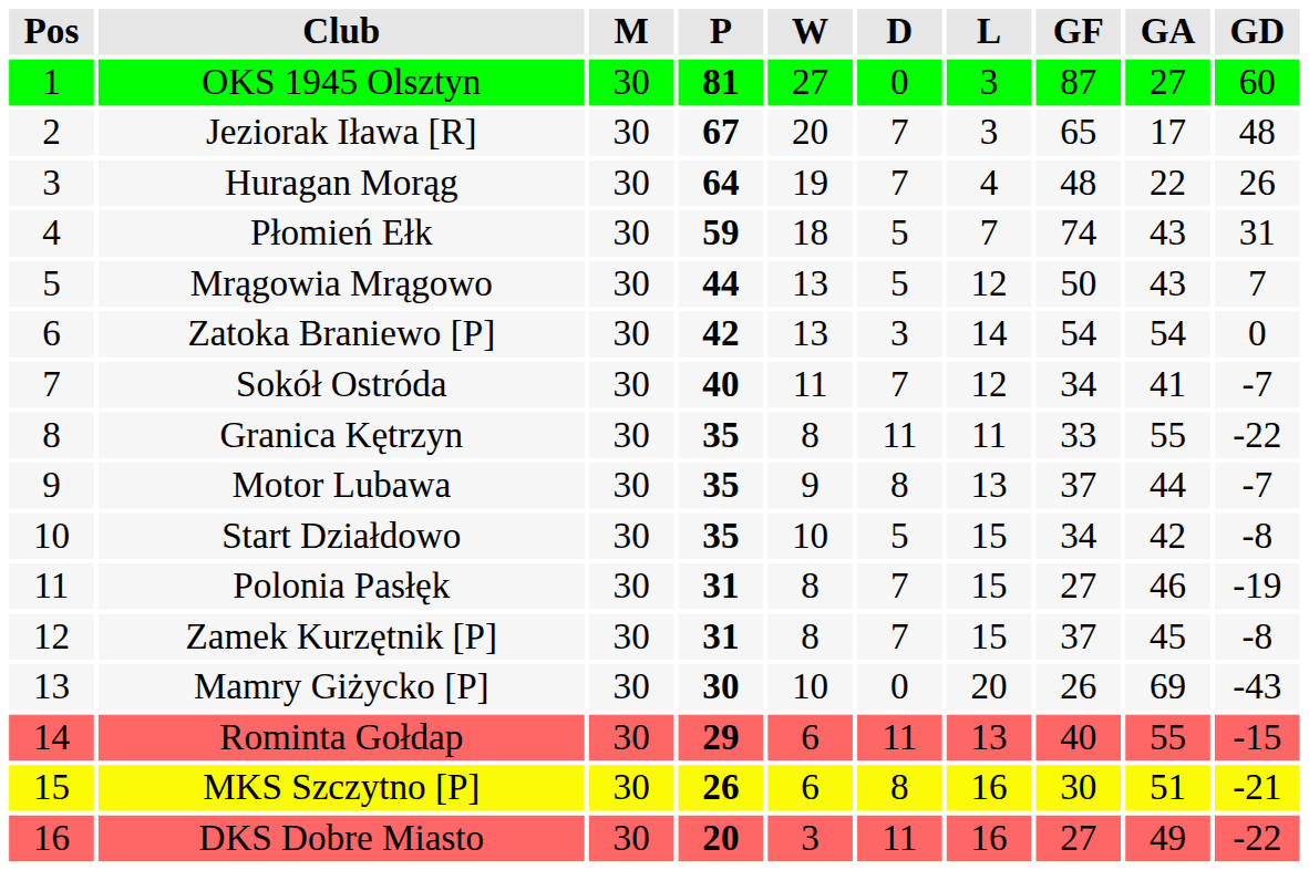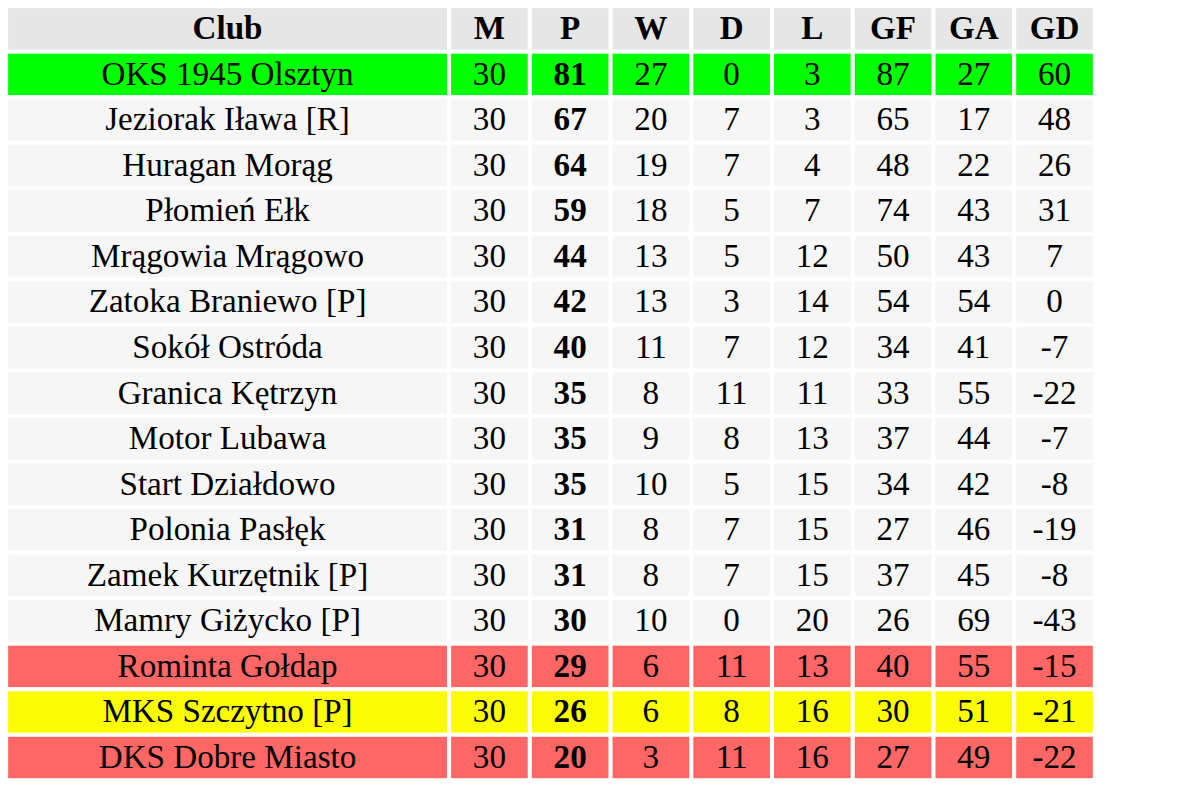 <table class="toccolours" style="margin: 0;background:#ffffff;">
 <tr bgcolor=#e6e6e6>
-<th width=35px>Pos</th>
 <th width=210px>Club</th>
 <th width=35px>M</th>
 <th width=35px>P</th>
 <th width=35px>W</th>
 <th width=35px>D</th>
 <th width=35px>L</th>
 <th width=35px>GF</th>
 <th width=35px>GA</th>
 <th width=35px>GD</th>
 </tr>
 <tr align=center bgcolor=#00FF00>
-<td>1</td>
 <td>OKS 1945 Olsztyn</td>
 <td>30</td>
 <td><strong>81</strong></td>
 <td>27</td>
 <td>0</td>
 <td>3</td>
 <td>87</td>
 <td>27</td>
 <td>60</td>
 </tr>
 <tr align=center bgcolor=#f6f6f6>
-<td>2</td>
 <td>Jeziorak Iława [R]</td>
 <td>30</td>
 <td><strong>67</strong></td>
 <td>20</td>
 <td>7</td>
 <td>3</td>
 <td>65</td>
 <td>17</td>
 <td>48</td>
 </tr>
 <tr align=center bgcolor=#f6f6f6>
-<td>3</td>
 <td>Huragan Morąg</td>
 <td>30</td>
 <td><strong>64</strong></td>
 <td>19</td>
 <td>7</td>
 <td>4</td>
 <td>48</td>
 <td>22</td>
 <td>26</td>
 </tr>
 <tr align=center bgcolor=#f6f6f6>
-<td>4</td>
 <td>Płomień Ełk</td>
 <td>30</td>
 <td><strong>59</strong></td>
 <td>18</td>
 <td>5</td>
 <td>7</td>
 <td>74</td>
 <td>43</td>
 <td>31</td>
 </tr>
 <tr align=center bgcolor=#f6f6f6>
-<td>5</td>
 <td>Mrągowia Mrągowo</td>
 <td>30</td>
 <td><strong>44</strong></td>
 <td>13</td>
 <td>5</td>
 <td>12</td>
 <td>50</td>
 <td>43</td>
 <td>7</td>
 </tr>
 <tr align=center bgcolor=#f6f6f6>
-<td>6</td>
 <td>Zatoka Braniewo [P]</td>
 <td>30</td>
 <td><strong>42</strong></td>
 <td>13</td>
 <td>3</td>
 <td>14</td>
 <td>54</td>
 <td>54</td>
 <td>0</td>
 </tr>
 <tr align=center bgcolor=#f6f6f6>
-<td>7</td>
 <td>Sokół Ostróda</td>
 <td>30</td>
 <td><strong>40</strong></td>
 <td>11</td>
 <td>7</td>
 <td>12</td>
 <td>34</td>
 <td>41</td>
 <td>-7</td>
 </tr>
 <tr align=center bgcolor=#f6f6f6>
-<td>8</td>
 <td>Granica Kętrzyn</td>
 <td>30</td>
 <td><strong>35</strong></td>
 <td>8</td>
 <td>11</td>
 <td>11</td>
 <td>33</td>
 <td>55</td>
 <td>-22</td>
 </tr>
 <tr align=center bgcolor=#f6f6f6>
-<td>9</td>
 <td>Motor Lubawa</td>
 <td>30</td>
 <td><strong>35</strong></td>
 <td>9</td>
 <td>8</td>
 <td>13</td>
 <td>37</td>
 <td>44</td>
 <td>-7</td>
 </tr>
 <tr align=center bgcolor=#f6f6f6>
-<td>10</td>
 <td>Start Działdowo</td>
 <td>30</td>
 <td><strong>35</strong></td>
 <td>10</td>
 <td>5</td>
 <td>15</td>
 <td>34</td>
 <td>42</td>
 <td>-8</td>
 </tr>
 <tr align=center bgcolor=#f6f6f6>
-<td>11</td>
 <td>Polonia Pasłęk</td>
 <td>30</td>
 <td><strong>31</strong></td>
 <td>8</td>
 <td>7</td>
 <td>15</td>
 <td>27</td>
 <td>46</td>
 <td>-19</td>
 </tr>
 <tr align=center bgcolor=#f6f6f6>
-<td>12</td>
 <td>Zamek Kurzętnik [P]</td>
 <td>30</td>
 <td><strong>31</strong></td>
 <td>8</td>
 <td>7</td>
 <td>15</td>
 <td>37</td>
 <td>45</td>
 <td>-8</td>
 </tr>
 <tr align=center bgcolor=#f6f6f6>
-<td>13</td>
 <td>Mamry Giżycko [P]</td>
 <td>30</td>
 <td><strong>30</strong></td>
 <td>10</td>
 <td>0</td>
 <td>20</td>
 <td>26</td>
 <td>69</td>
 <td>-43</td>
 </tr>
 <tr align=center bgcolor=#ff6666>
-<td>14</td>
 <td>Rominta Gołdap</td>
 <td>30</td>
 <td><strong>29</strong></td>
 <td>6</td>
 <td>11</td>
 <td>13</td>
 <td>40</td>
 <td>55</td>
 <td>-15</td>
 </tr>
 <tr align=center bgcolor=#fbfb05>
-<td>15</td>
 <td>MKS Szczytno [P]</td>
 <td>30</td>
 <td><strong>26</strong></td>
 <td>6</td>
 <td>8</td>
 <td>16</td>
 <td>30</td>
 <td>51</td>
 <td>-21</td>
 </tr>
 <tr align=center bgcolor=#ff6666>
-<td>16</td>
 <td>DKS Dobre Miasto</td>
 <td>30</td>
 <td><strong>20</strong></td>
 <td>3</td>
 <td>11</td>
 <td>16</td>
 <td>27</td>
 <td>49</td>
 <td>-22</td>
 </tr>
 </table>
